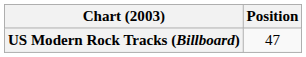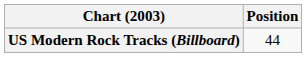 <table class="wikitable plainrowheaders" style="text-align:center">
 <tr>
 <th>Chart (2003)</th>
 <th>Position</th>
 </tr>
 <tr>
 <th scope="row">US Modern Rock Tracks (<em>Billboard</em>)</th>
-<td>47</td>
+<td>44</td>
 </tr>
 </table>
